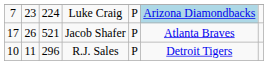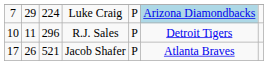 <table class="wikitable">
 <tr>
 </tr>
 <tr>
 </tr>
 <tr align="center">
 <td>7</td>
-<td>23</td>
+<td>29</td>
 <td>224</td>
 <td>Luke Craig</td>
 <td>P</td>
 <td style="background: lightblue;"><a href='#'>Arizona Diamondbacks</a></td>
+<td></td>
+</tr>
+<tr align="center">
+<td>10</td>
+<td>11</td>
+<td>296</td>
+<td>R.J. Sales</td>
+<td>P</td>
+<td><a href='#'>Detroit Tigers</a></td>
 <td></td>
 </tr>
 <tr align="center">
 <td>17</td>
 <td>26</td>
 <td>521</td>
 <td>Jacob Shafer</td>
 <td>P</td>
 <td><a href='#'>Atlanta Braves</a></td>
 <td></td>
 </tr>
-<tr align="center">
-<td>10</td>
-<td>11</td>
-<td>296</td>
-<td>R.J. Sales</td>
-<td>P</td>
-<td><a href='#'>Detroit Tigers</a></td>
-<td></td>
-</tr>
 </table>
